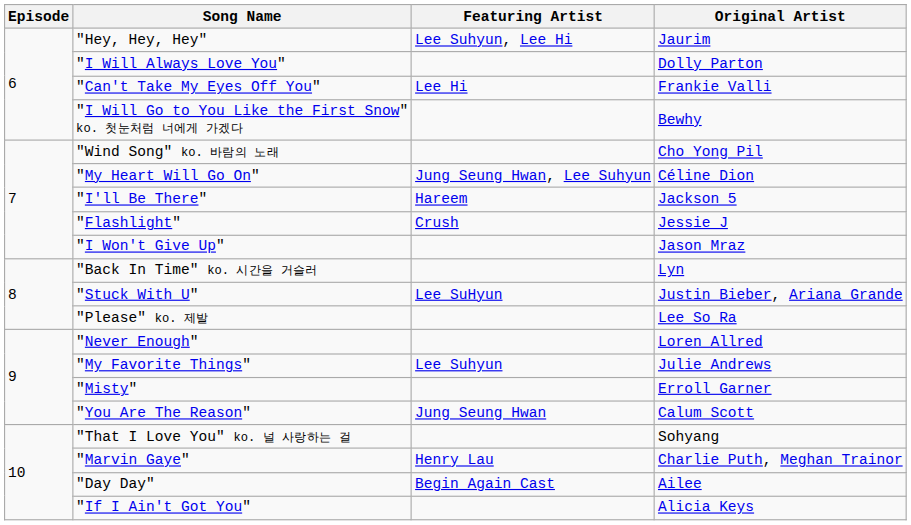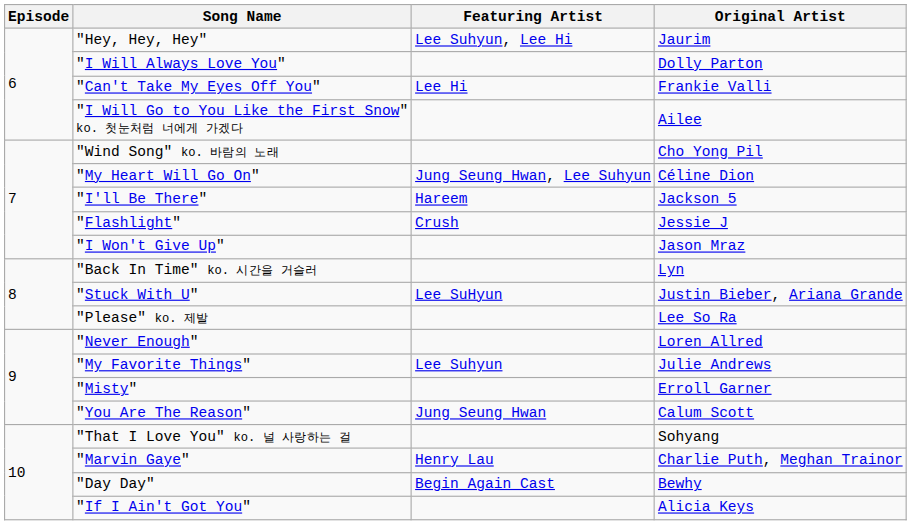 <table class="wikitable">
 <tr>
 <th>Episode</th>
 <th>Song Name</th>
 <th>Featuring Artist</th>
 <th>Original Artist</th>
 </tr>
 <tr>
 <td rowspan="4">6</td>
 <td>"Hey, Hey, Hey"</td>
 <td><a href='#'>Lee Suhyun</a>, <a href='#'>Lee Hi</a></td>
 <td><a href='#'>Jaurim</a></td>
 </tr>
 <tr>
 <td>"<a href='#'>I Will Always Love You</a>"</td>
 <td></td>
 <td><a href='#'>Dolly Parton</a></td>
 </tr>
 <tr>
 <td>"<a href='#'>Can't Take My Eyes Off You</a>"</td>
 <td><a href='#'>Lee Hi</a></td>
 <td><a href='#'>Frankie Valli</a></td>
 </tr>
 <tr>
 <td>"<a href='#'>I Will Go to You Like the First Snow</a>"<br><small>ko. <span>첫눈처럼 너에게 가겠다</span></small></td>
 <td></td>
-<td><a href='#'>Bewhy</a></td>
+<td><a href='#'>Ailee</a></td>
 </tr>
 <tr>
 <td rowspan="5">7</td>
 <td>"Wind Song" <small>ko. <span>바람의 노래</span></small></td>
 <td></td>
 <td><a href='#'>Cho Yong Pil</a></td>
 </tr>
 <tr>
 <td>"<a href='#'>My Heart Will Go On</a>"</td>
 <td><a href='#'>Jung Seung Hwan</a>, <a href='#'>Lee Suhyun</a></td>
 <td><a href='#'>Céline Dion</a></td>
 </tr>
 <tr>
 <td>"<a href='#'>I'll Be There</a>"</td>
 <td><a href='#'>Hareem</a></td>
 <td><a href='#'>Jackson 5</a></td>
 </tr>
 <tr>
 <td>"<a href='#'>Flashlight</a>"</td>
 <td><a href='#'>Crush</a></td>
 <td><a href='#'>Jessie J</a></td>
 </tr>
 <tr>
 <td>"<a href='#'>I Won't Give Up</a>"</td>
 <td></td>
 <td><a href='#'>Jason Mraz</a></td>
 </tr>
 <tr>
 <td rowspan="3">8</td>
 <td>"Back In Time" <small>ko. <span>시간을 거슬러</span></small></td>
 <td></td>
 <td><a href='#'>Lyn</a></td>
 </tr>
 <tr>
 <td>"<a href='#'>Stuck With U</a>"</td>
 <td><a href='#'>Lee SuHyun</a></td>
 <td><a href='#'>Justin Bieber</a>, <a href='#'>Ariana Grande</a></td>
 </tr>
 <tr>
 <td>"Please" <small>ko. <span>제발</span></small></td>
 <td></td>
 <td><a href='#'>Lee So Ra</a></td>
 </tr>
 <tr>
 <td rowspan="4">9</td>
 <td>"<a href='#'>Never Enough</a>"</td>
 <td></td>
 <td><a href='#'>Loren Allred</a></td>
 </tr>
 <tr>
 <td>"<a href='#'>My Favorite Things</a>"</td>
 <td><a href='#'>Lee Suhyun</a></td>
 <td><a href='#'>Julie Andrews</a></td>
 </tr>
 <tr>
 <td>"<a href='#'>Misty</a>"</td>
 <td></td>
 <td><a href='#'>Erroll Garner</a></td>
 </tr>
 <tr>
 <td>"<a href='#'>You Are The Reason</a>"</td>
 <td><a href='#'>Jung Seung Hwan</a></td>
 <td><a href='#'>Calum Scott</a></td>
 </tr>
 <tr>
 <td rowspan="4">10</td>
 <td>"That I Love You" <small>ko. <span>널 사랑하는 걸</span></small></td>
 <td></td>
 <td>Sohyang</td>
 </tr>
 <tr>
 <td>"<a href='#'>Marvin Gaye</a>"</td>
 <td><a href='#'>Henry Lau</a></td>
 <td><a href='#'>Charlie Puth</a>, <a href='#'>Meghan Trainor</a></td>
 </tr>
 <tr>
 <td>"Day Day"</td>
 <td><a href='#'>Begin Again Cast</a></td>
-<td><a href='#'>Ailee</a></td>
+<td><a href='#'>Bewhy</a></td>
 </tr>
 <tr>
 <td>"<a href='#'>If I Ain't Got You</a>"</td>
 <td></td>
 <td><a href='#'>Alicia Keys</a></td>
 </tr>
 </table>
